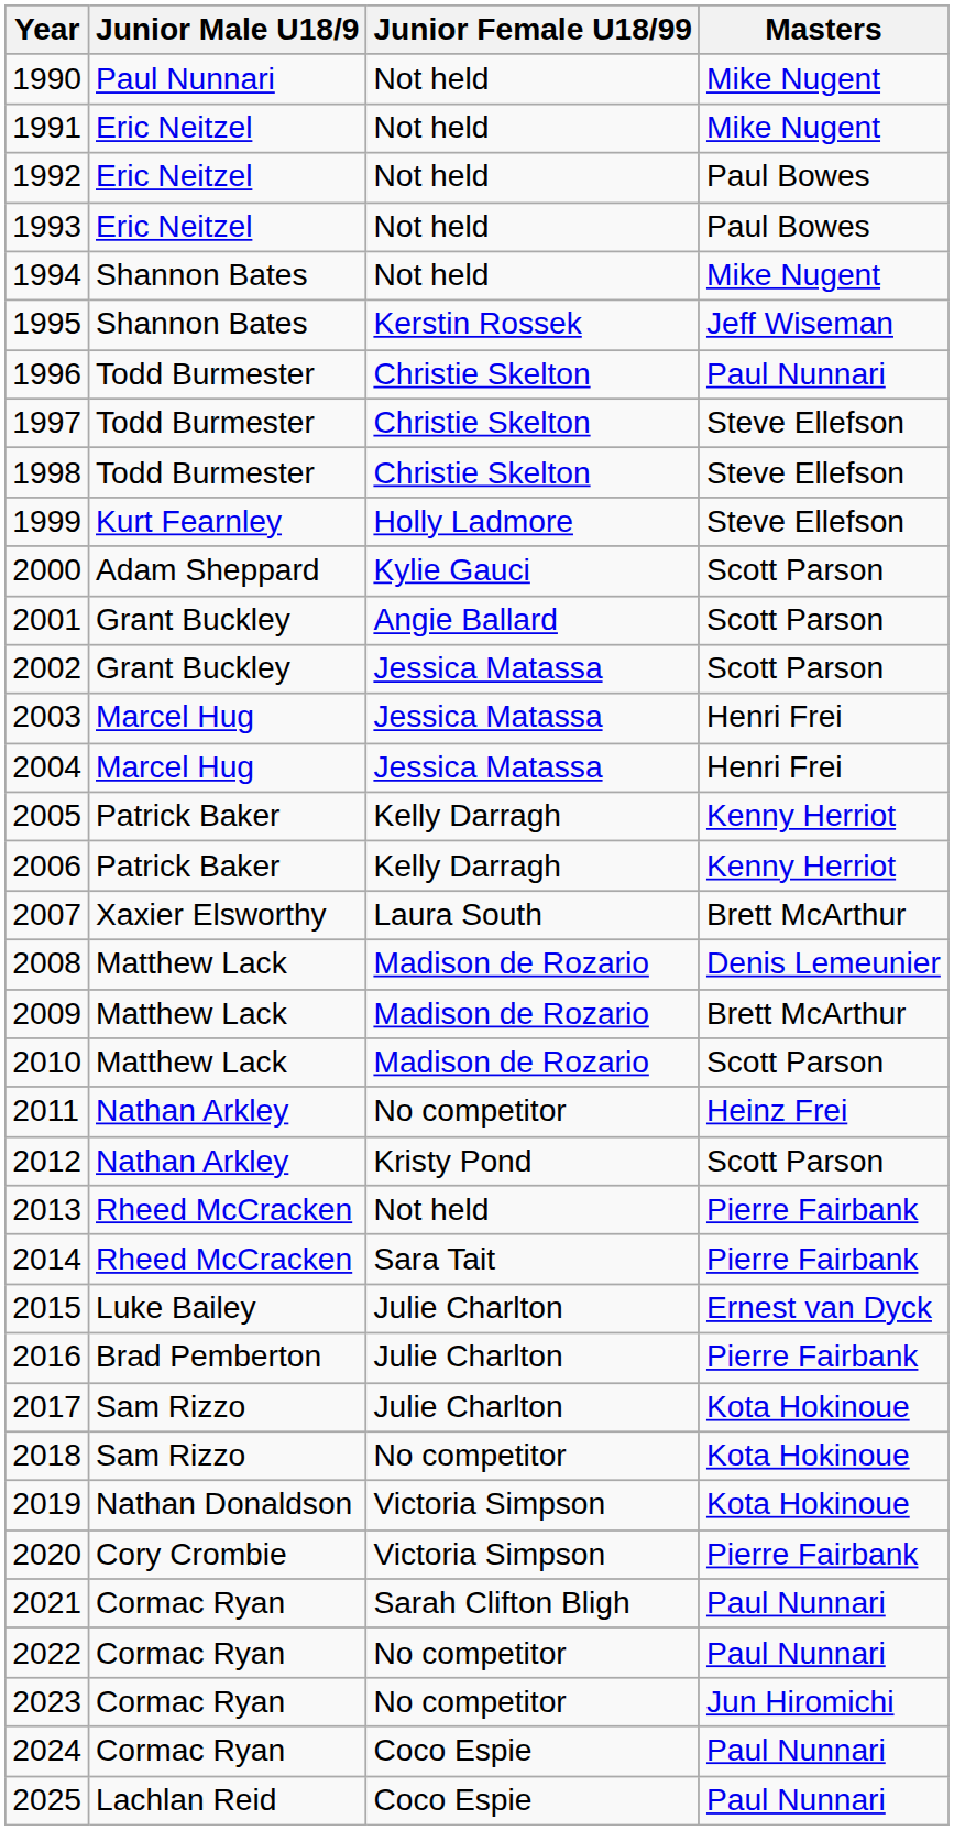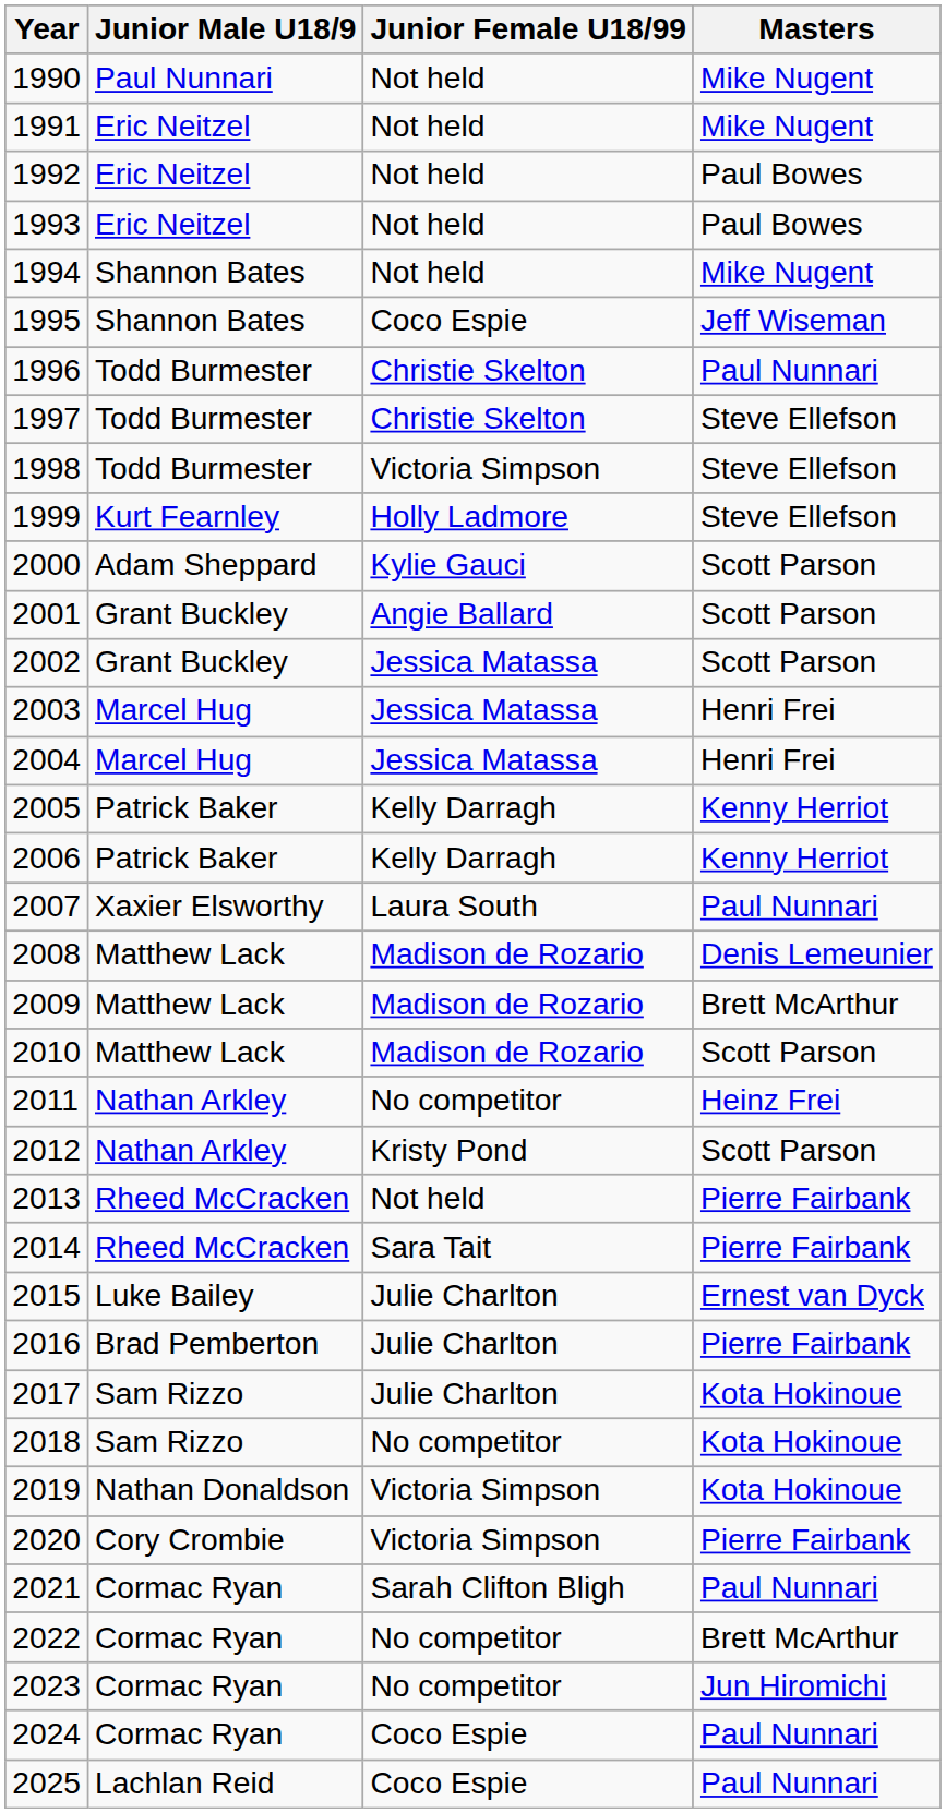 <table class=wikitable>
 <tr>
 <th>Year</th>
 <th>Junior Male U18/9</th>
 <th>Junior Female U18/99</th>
 <th>Masters</th>
 </tr>
 <tr>
 <td>1990</td>
 <td><a href='#'>Paul Nunnari</a> </td>
 <td>Not held</td>
 <td><a href='#'>Mike Nugent</a> </td>
 </tr>
 <tr>
 <td>1991</td>
 <td><a href='#'>Eric Neitzel</a> </td>
 <td>Not held</td>
 <td><a href='#'>Mike Nugent</a> </td>
 </tr>
 <tr>
 <td>1992</td>
 <td><a href='#'>Eric Neitzel</a> </td>
 <td>Not held</td>
 <td>Paul Bowes </td>
 </tr>
 <tr>
 <td>1993</td>
 <td><a href='#'>Eric Neitzel</a> </td>
 <td>Not held</td>
 <td>Paul Bowes </td>
 </tr>
 <tr>
 <td>1994</td>
 <td>Shannon Bates </td>
 <td>Not held</td>
 <td><a href='#'>Mike Nugent</a> </td>
 </tr>
 <tr>
 <td>1995</td>
 <td>Shannon Bates </td>
-<td><a href='#'>Kerstin Rossek</a> </td>
+<td>Coco Espie </td>
 <td><a href='#'>Jeff Wiseman</a> </td>
 </tr>
 <tr>
 <td>1996</td>
 <td>Todd Burmester </td>
 <td><a href='#'>Christie Skelton</a> </td>
 <td><a href='#'>Paul Nunnari</a> </td>
 </tr>
 <tr>
 <td>1997</td>
 <td>Todd Burmester </td>
 <td><a href='#'>Christie Skelton</a> </td>
 <td>Steve Ellefson </td>
 </tr>
 <tr>
 <td>1998</td>
 <td>Todd Burmester </td>
-<td><a href='#'>Christie Skelton</a> </td>
+<td>Victoria Simpson </td>
 <td>Steve Ellefson </td>
 </tr>
 <tr>
 <td>1999</td>
 <td><a href='#'>Kurt Fearnley</a> </td>
 <td><a href='#'>Holly Ladmore</a> </td>
 <td>Steve Ellefson </td>
 </tr>
 <tr>
 <td>2000</td>
 <td>Adam Sheppard </td>
 <td><a href='#'>Kylie Gauci</a> </td>
 <td>Scott Parson </td>
 </tr>
 <tr>
 <td>2001</td>
 <td>Grant Buckley </td>
 <td><a href='#'>Angie Ballard</a> </td>
 <td>Scott Parson </td>
 </tr>
 <tr>
 <td>2002</td>
 <td>Grant Buckley </td>
 <td><a href='#'>Jessica Matassa</a> </td>
 <td>Scott Parson </td>
 </tr>
 <tr>
 <td>2003</td>
 <td><a href='#'>Marcel Hug</a> </td>
 <td><a href='#'>Jessica Matassa</a> </td>
 <td>Henri Frei </td>
 </tr>
 <tr>
 <td>2004</td>
 <td><a href='#'>Marcel Hug</a> </td>
 <td><a href='#'>Jessica Matassa</a> </td>
 <td>Henri Frei </td>
 </tr>
 <tr>
 <td>2005</td>
 <td>Patrick Baker </td>
 <td>Kelly Darragh </td>
 <td><a href='#'>Kenny Herriot</a> </td>
 </tr>
 <tr>
 <td>2006</td>
 <td>Patrick Baker </td>
 <td>Kelly Darragh </td>
 <td><a href='#'>Kenny Herriot</a> </td>
 </tr>
 <tr>
 <td>2007</td>
 <td>Xaxier Elsworthy </td>
 <td>Laura South </td>
-<td>Brett McArthur </td>
+<td><a href='#'>Paul Nunnari</a> </td>
 </tr>
 <tr>
 <td>2008</td>
 <td>Matthew Lack </td>
 <td><a href='#'>Madison de Rozario</a> </td>
 <td><a href='#'>Denis Lemeunier</a> </td>
 </tr>
 <tr>
 <td>2009</td>
 <td>Matthew Lack </td>
 <td><a href='#'>Madison de Rozario</a> </td>
 <td>Brett McArthur </td>
 </tr>
 <tr>
 <td>2010</td>
 <td>Matthew Lack </td>
 <td><a href='#'>Madison de Rozario</a> </td>
 <td>Scott Parson </td>
 </tr>
 <tr>
 <td>2011</td>
 <td><a href='#'>Nathan Arkley</a> </td>
 <td>No competitor</td>
 <td><a href='#'>Heinz Frei</a> </td>
 </tr>
 <tr>
 <td>2012</td>
 <td><a href='#'>Nathan Arkley</a> </td>
 <td>Kristy Pond </td>
 <td>Scott Parson </td>
 </tr>
 <tr>
 <td>2013</td>
 <td><a href='#'>Rheed McCracken</a> </td>
 <td>Not held</td>
 <td><a href='#'>Pierre Fairbank</a> </td>
 </tr>
 <tr>
 <td>2014</td>
 <td><a href='#'>Rheed McCracken</a> </td>
 <td>Sara Tait </td>
 <td><a href='#'>Pierre Fairbank</a> </td>
 </tr>
 <tr>
 <td>2015</td>
 <td>Luke Bailey </td>
 <td>Julie Charlton </td>
 <td><a href='#'>Ernest van Dyck</a> </td>
 </tr>
 <tr>
 <td>2016</td>
 <td>Brad Pemberton </td>
 <td>Julie Charlton </td>
 <td><a href='#'>Pierre Fairbank</a> </td>
 </tr>
 <tr>
 <td>2017</td>
 <td>Sam Rizzo </td>
 <td>Julie Charlton </td>
 <td><a href='#'>Kota Hokinoue</a> </td>
 </tr>
 <tr>
 <td>2018</td>
 <td>Sam Rizzo </td>
 <td>No competitor</td>
 <td><a href='#'>Kota Hokinoue</a> </td>
 </tr>
 <tr>
 <td>2019</td>
 <td>Nathan Donaldson </td>
 <td>Victoria Simpson </td>
 <td><a href='#'>Kota Hokinoue</a> </td>
 </tr>
 <tr>
 <td>2020</td>
 <td>Cory Crombie </td>
 <td>Victoria Simpson </td>
 <td><a href='#'>Pierre Fairbank</a> </td>
 </tr>
 <tr>
 <td>2021</td>
 <td>Cormac Ryan </td>
 <td>Sarah Clifton Bligh </td>
 <td><a href='#'>Paul Nunnari</a> </td>
 </tr>
 <tr>
 <td>2022</td>
 <td>Cormac Ryan </td>
 <td>No competitor</td>
-<td><a href='#'>Paul Nunnari</a> </td>
+<td>Brett McArthur </td>
 </tr>
 <tr>
 <td>2023</td>
 <td>Cormac Ryan </td>
 <td>No competitor</td>
 <td><a href='#'>Jun Hiromichi</a> </td>
 </tr>
 <tr>
 <td>2024</td>
 <td>Cormac Ryan </td>
 <td>Coco Espie </td>
 <td><a href='#'>Paul Nunnari</a> </td>
 </tr>
 <tr>
 <td>2025</td>
 <td>Lachlan Reid </td>
 <td>Coco Espie </td>
 <td><a href='#'>Paul Nunnari</a> </td>
 </tr>
 </table>
